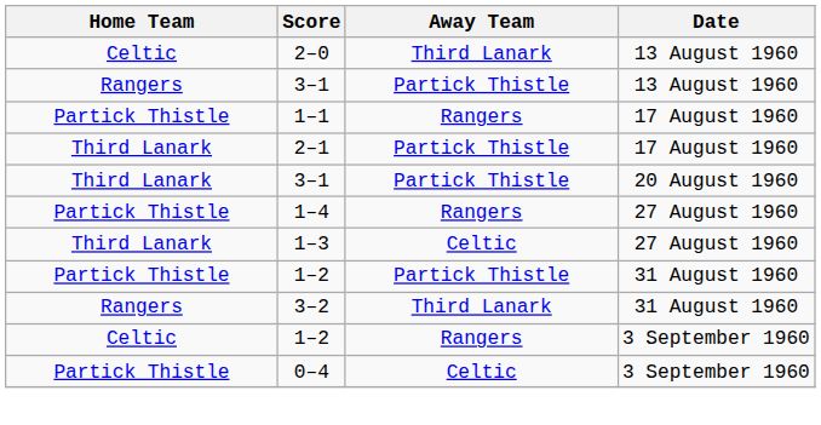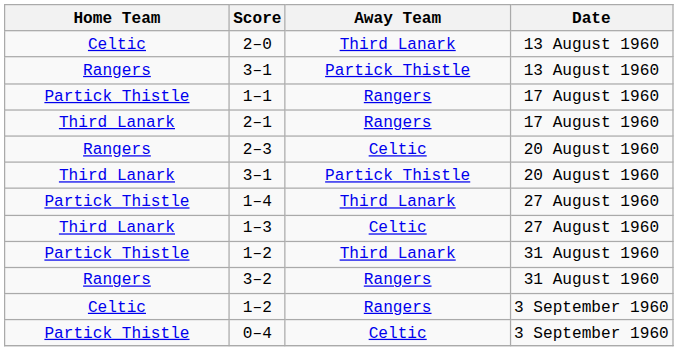 <table class="wikitable" style="text-align:center;">
 <tr>
 <th width=175>Home Team</th>
 <th width=20>Score</th>
 <th width=175>Away Team</th>
 <th width= 125>Date</th>
 </tr>
 <tr>
 <td><a href='#'>Celtic</a></td>
 <td>2–0</td>
 <td><a href='#'>Third Lanark</a></td>
 <td>13 August 1960</td>
 </tr>
 <tr>
 <td><a href='#'>Rangers</a></td>
 <td>3–1</td>
 <td><a href='#'>Partick Thistle</a></td>
 <td>13 August 1960</td>
 </tr>
 <tr>
 <td><a href='#'>Partick Thistle</a></td>
 <td>1–1</td>
 <td><a href='#'>Rangers</a></td>
 <td>17 August 1960</td>
 </tr>
 <tr>
 <td><a href='#'>Third Lanark</a></td>
 <td>2–1</td>
-<td><a href='#'>Partick Thistle</a></td>
+<td><a href='#'>Rangers</a></td>
 <td>17 August 1960</td>
+</tr>
+<tr>
+<td><a href='#'>Rangers</a></td>
+<td>2–3</td>
+<td><a href='#'>Celtic</a></td>
+<td>20 August 1960</td>
 </tr>
 <tr>
 <td><a href='#'>Third Lanark</a></td>
 <td>3–1</td>
 <td><a href='#'>Partick Thistle</a></td>
 <td>20 August 1960</td>
 </tr>
 <tr>
 <td><a href='#'>Partick Thistle</a></td>
 <td>1–4</td>
-<td><a href='#'>Rangers</a></td>
+<td><a href='#'>Third Lanark</a></td>
 <td>27 August 1960</td>
 </tr>
 <tr>
 <td><a href='#'>Third Lanark</a></td>
 <td>1–3</td>
 <td><a href='#'>Celtic</a></td>
 <td>27 August 1960</td>
 </tr>
 <tr>
 <td><a href='#'>Partick Thistle</a></td>
 <td>1–2</td>
-<td><a href='#'>Partick Thistle</a></td>
+<td><a href='#'>Third Lanark</a></td>
 <td>31 August 1960</td>
 </tr>
 <tr>
 <td><a href='#'>Rangers</a></td>
 <td>3–2</td>
-<td><a href='#'>Third Lanark</a></td>
+<td><a href='#'>Rangers</a></td>
 <td>31 August 1960</td>
 </tr>
 <tr>
 <td><a href='#'>Celtic</a></td>
 <td>1–2</td>
 <td><a href='#'>Rangers</a></td>
 <td>3 September 1960</td>
 </tr>
 <tr>
 <td><a href='#'>Partick Thistle</a></td>
 <td>0–4</td>
 <td><a href='#'>Celtic</a></td>
 <td>3 September 1960</td>
 </tr>
 <tr>
 </tr>
 </table>
